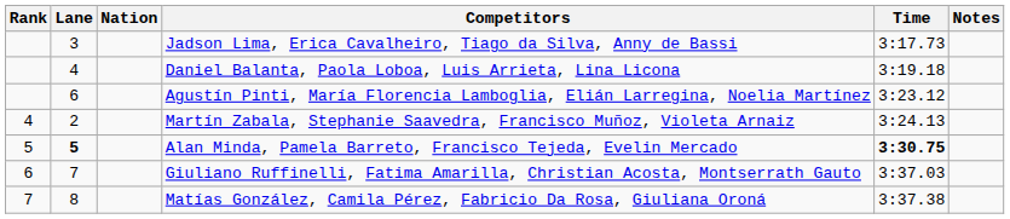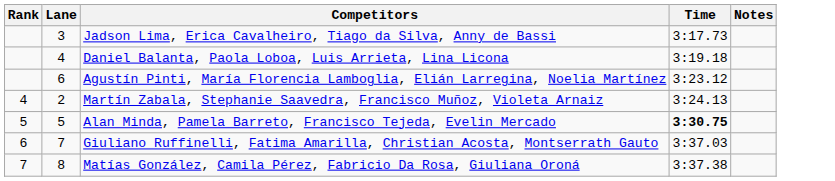 <table class="wikitable sortable" style="text-align:center">
 <tr>
 <th>Rank</th>
 <th>Lane</th>
-<th>Nation</th>
 <th>Competitors</th>
 <th>Time</th>
 <th>Notes</th>
 </tr>
 <tr>
 <td></td>
 <td>3</td>
-<td align=left></td>
 <td align=left><a href='#'>Jadson Lima</a>, <a href='#'>Erica Cavalheiro</a>, <a href='#'>Tiago da Silva</a>, <a href='#'>Anny de Bassi</a></td>
 <td>3:17.73</td>
 <td></td>
 </tr>
 <tr>
 <td></td>
 <td>4</td>
-<td align=left></td>
 <td align=left><a href='#'>Daniel Balanta</a>, <a href='#'>Paola Loboa</a>, <a href='#'>Luis Arrieta</a>, <a href='#'>Lina Licona</a></td>
 <td>3:19.18</td>
 <td></td>
 </tr>
 <tr>
 <td></td>
 <td>6</td>
-<td align=left></td>
 <td align=left><a href='#'>Agustín Pinti</a>, <a href='#'>María Florencia Lamboglia</a>, <a href='#'>Elián Larregina</a>, <a href='#'>Noelia Martínez</a></td>
 <td>3:23.12</td>
 <td></td>
 </tr>
 <tr>
 <td>4</td>
 <td>2</td>
-<td align=left></td>
 <td align=left><a href='#'>Martín Zabala</a>, <a href='#'>Stephanie Saavedra</a>, <a href='#'>Francisco Muñoz</a>, <a href='#'>Violeta Arnaiz</a></td>
 <td>3:24.13</td>
 <td></td>
 </tr>
 <tr>
 <td>5</td>
-<td><strong>5</strong></td>
-<td align=left></td>
+<td>5</td>
 <td align=left><a href='#'>Alan Minda</a>, <a href='#'>Pamela Barreto</a>, <a href='#'>Francisco Tejeda</a>, <a href='#'>Evelin Mercado</a></td>
 <td><strong>3:30.75</strong></td>
 <td></td>
 </tr>
 <tr>
 <td>6</td>
 <td>7</td>
-<td align=left></td>
 <td align=left><a href='#'>Giuliano Ruffinelli</a>, <a href='#'>Fatima Amarilla</a>, <a href='#'>Christian Acosta</a>, <a href='#'>Montserrath Gauto</a></td>
 <td>3:37.03</td>
 <td></td>
 </tr>
 <tr>
 <td>7</td>
 <td>8</td>
-<td align=left></td>
 <td align=left><a href='#'>Matías González</a>, <a href='#'>Camila Pérez</a>, <a href='#'>Fabricio Da Rosa</a>, <a href='#'>Giuliana Oroná</a></td>
 <td>3:37.38</td>
 <td></td>
 </tr>
 </table>
